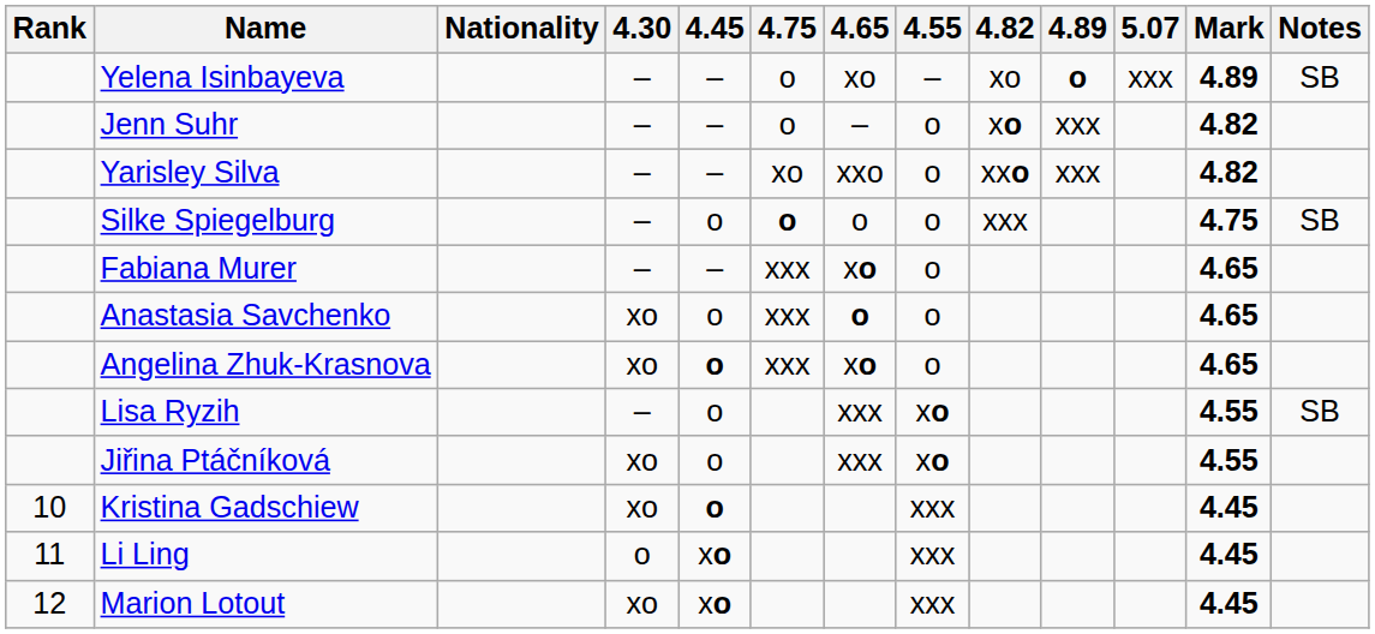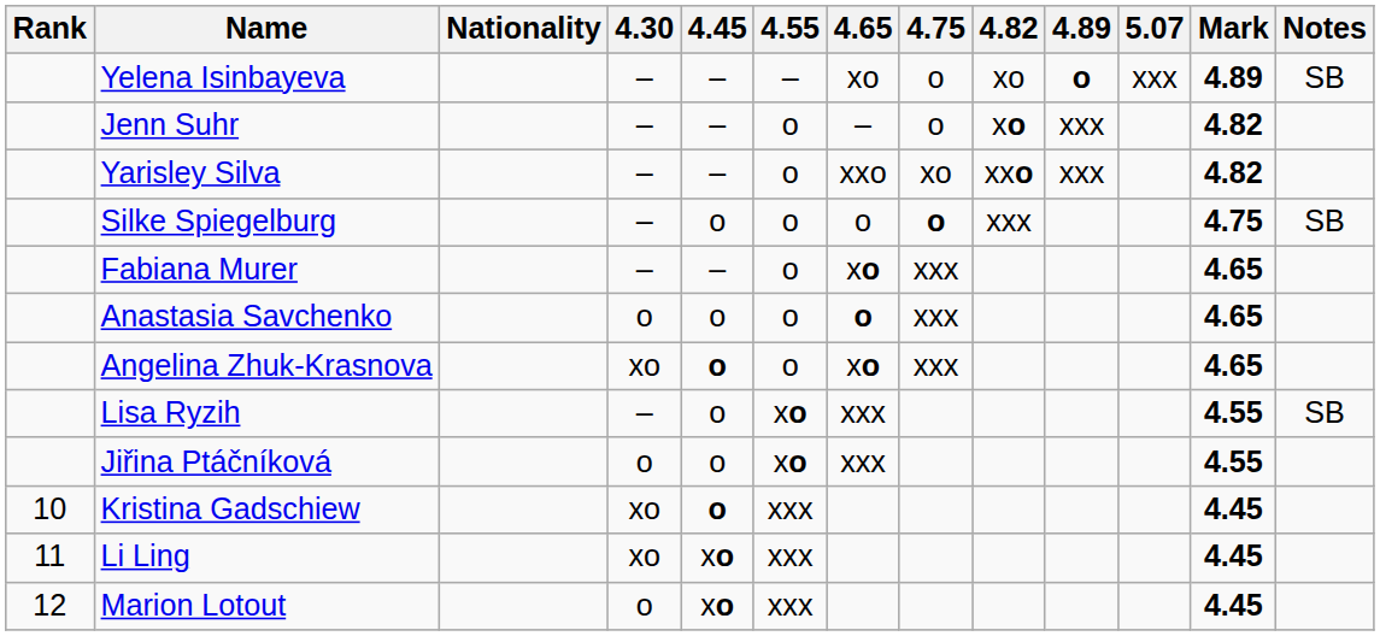 <table class="wikitable sortable" style="text-align:center">
 <tr>
 <th>Rank</th>
 <th>Name</th>
 <th>Nationality</th>
 <th>4.30</th>
 <th>4.45</th>
+<th>4.55</th>
+<th>4.65</th>
 <th>4.75</th>
-<th>4.65</th>
-<th>4.55</th>
 <th>4.82</th>
 <th>4.89</th>
 <th>5.07</th>
 <th>Mark</th>
 <th>Notes</th>
 </tr>
 <tr>
 <td></td>
 <td align=left><a href='#'>Yelena Isinbayeva</a></td>
 <td align=left></td>
 <td>–</td>
 <td>–</td>
+<td>–</td>
+<td>xo</td>
 <td>o</td>
-<td>xo</td>
-<td>–</td>
 <td>xo</td>
 <td><strong>o</strong></td>
 <td>xxx</td>
 <td><strong>4.89</strong></td>
 <td>SB</td>
 </tr>
 <tr>
 <td></td>
 <td align=left><a href='#'>Jenn Suhr</a></td>
 <td align=left></td>
 <td>–</td>
 <td>–</td>
 <td>o</td>
 <td>–</td>
 <td>o</td>
 <td>x<strong>o</strong></td>
 <td>xxx</td>
 <td></td>
 <td><strong>4.82</strong></td>
 <td></td>
 </tr>
 <tr>
 <td></td>
 <td align=left><a href='#'>Yarisley Silva</a></td>
 <td align=left></td>
 <td>–</td>
 <td>–</td>
+<td>o</td>
+<td>xxo</td>
 <td>xo</td>
-<td>xxo</td>
-<td>o</td>
 <td>xx<strong>o</strong></td>
 <td>xxx</td>
 <td></td>
 <td><strong>4.82</strong></td>
 <td></td>
 </tr>
 <tr>
 <td></td>
 <td align=left><a href='#'>Silke Spiegelburg</a></td>
 <td align=left></td>
 <td>–</td>
 <td>o</td>
-<td><strong>o</strong></td>
 <td>o</td>
 <td>o</td>
+<td><strong>o</strong></td>
 <td>xxx</td>
 <td></td>
 <td></td>
 <td><strong>4.75</strong></td>
 <td>SB</td>
 </tr>
 <tr>
 <td></td>
 <td align=left><a href='#'>Fabiana Murer</a></td>
 <td align=left></td>
 <td>–</td>
 <td>–</td>
+<td>o</td>
+<td>x<strong>o</strong></td>
 <td>xxx</td>
-<td>x<strong>o</strong></td>
-<td>o</td>
 <td></td>
 <td></td>
 <td></td>
 <td><strong>4.65</strong></td>
 <td></td>
 </tr>
 <tr>
 <td></td>
 <td align=left><a href='#'>Anastasia Savchenko</a></td>
 <td align=left></td>
-<td>xo</td>
 <td>o</td>
+<td>o</td>
+<td>o</td>
+<td><strong>o</strong></td>
 <td>xxx</td>
-<td><strong>o</strong></td>
-<td>o</td>
 <td></td>
 <td></td>
 <td></td>
 <td><strong>4.65</strong></td>
 <td></td>
 </tr>
 <tr>
 <td></td>
 <td align=left><a href='#'>Angelina Zhuk-Krasnova</a></td>
 <td align=left></td>
 <td>xo</td>
 <td><strong>o</strong></td>
+<td>o</td>
+<td>x<strong>o</strong></td>
 <td>xxx</td>
-<td>x<strong>o</strong></td>
-<td>o</td>
 <td></td>
 <td></td>
 <td></td>
 <td><strong>4.65</strong></td>
 <td></td>
 </tr>
 <tr>
 <td></td>
 <td align=left><a href='#'>Lisa Ryzih</a></td>
 <td align=left></td>
 <td>–</td>
 <td>o</td>
+<td>x<strong>o</strong></td>
+<td>xxx</td>
 <td></td>
-<td>xxx</td>
-<td>x<strong>o</strong></td>
 <td></td>
 <td></td>
 <td></td>
 <td><strong>4.55</strong></td>
 <td>SB</td>
 </tr>
 <tr>
 <td></td>
 <td align=left><a href='#'>Jiřina Ptáčníková</a></td>
 <td align=left></td>
-<td>xo</td>
 <td>o</td>
+<td>o</td>
+<td>x<strong>o</strong></td>
+<td>xxx</td>
 <td></td>
-<td>xxx</td>
-<td>x<strong>o</strong></td>
 <td></td>
 <td></td>
 <td></td>
 <td><strong>4.55</strong></td>
 <td></td>
 </tr>
 <tr>
 <td>10</td>
 <td align=left><a href='#'>Kristina Gadschiew</a></td>
 <td align=left></td>
 <td>xo</td>
 <td><strong>o</strong></td>
+<td>xxx</td>
 <td></td>
 <td></td>
-<td>xxx</td>
 <td></td>
 <td></td>
 <td></td>
 <td><strong>4.45</strong></td>
 <td></td>
 </tr>
 <tr>
 <td>11</td>
 <td align=left><a href='#'>Li Ling</a></td>
 <td align=left></td>
-<td>o</td>
+<td>xo</td>
 <td>x<strong>o</strong></td>
+<td>xxx</td>
 <td></td>
 <td></td>
-<td>xxx</td>
 <td></td>
 <td></td>
 <td></td>
 <td><strong>4.45</strong></td>
 <td></td>
 </tr>
 <tr>
 <td>12</td>
 <td align=left><a href='#'>Marion Lotout</a></td>
 <td align=left></td>
-<td>xo</td>
+<td>o</td>
 <td>x<strong>o</strong></td>
+<td>xxx</td>
 <td></td>
 <td></td>
-<td>xxx</td>
 <td></td>
 <td></td>
 <td></td>
 <td><strong>4.45</strong></td>
 <td></td>
 </tr>
 </table>
